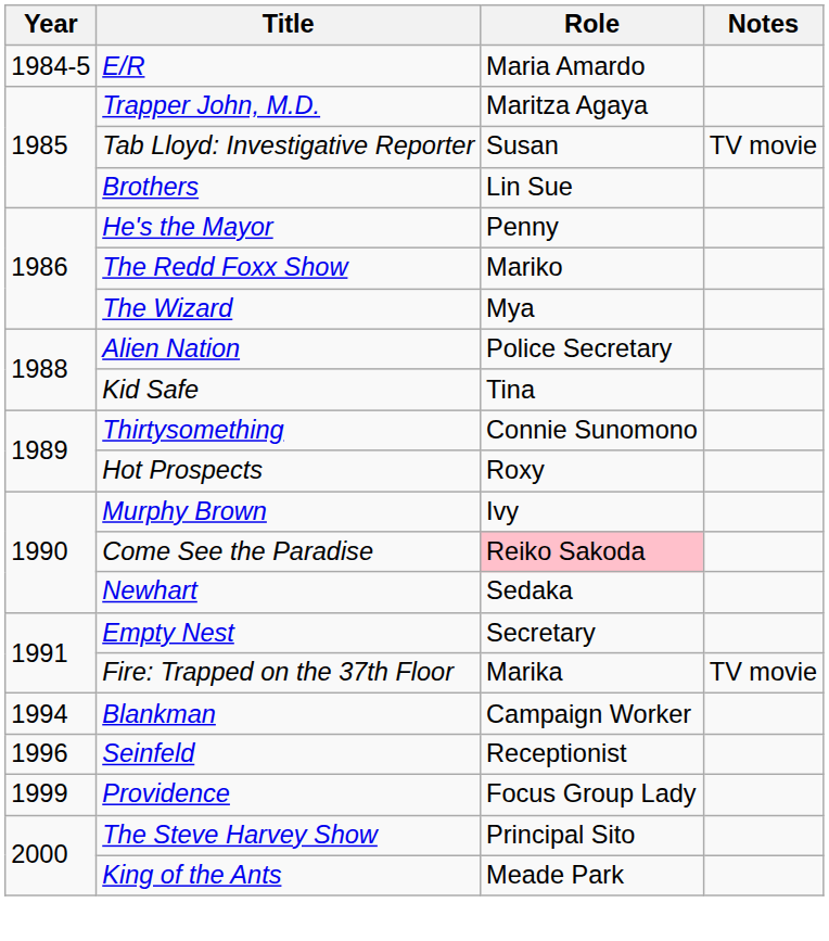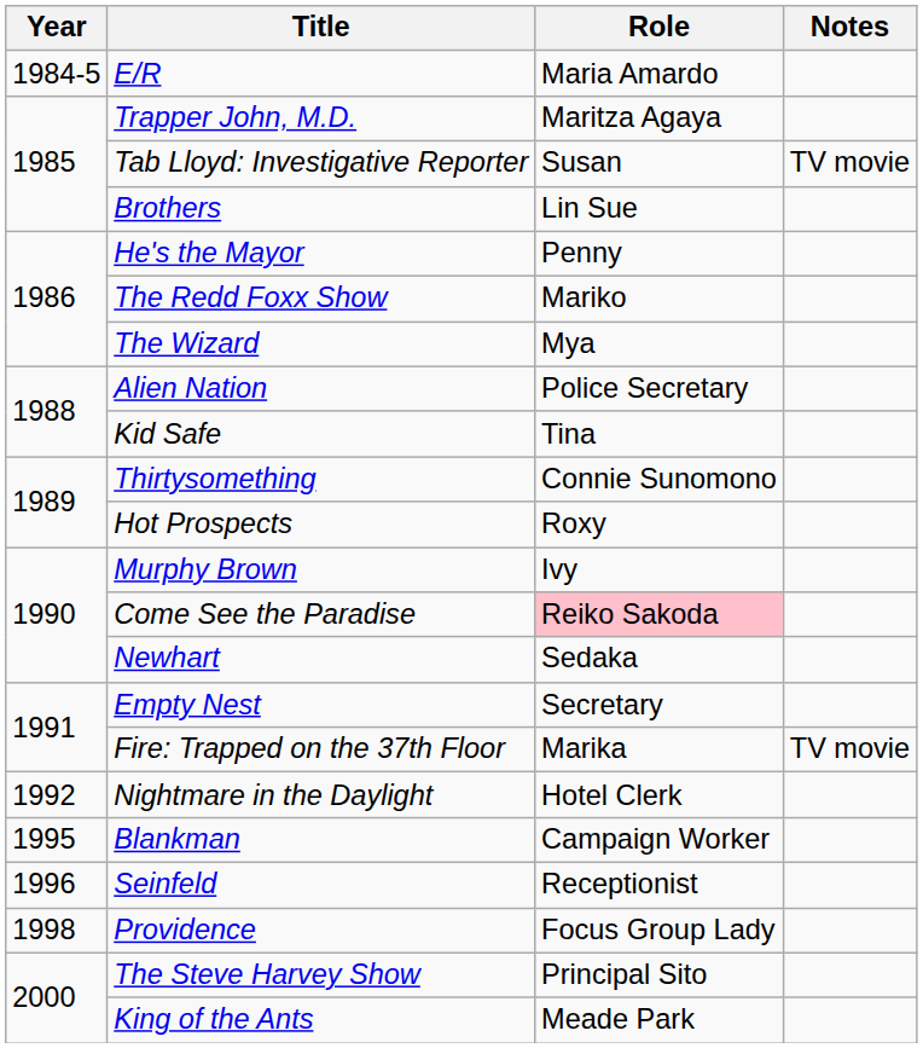 <table class="wikitable">
 <tr>
 <th>Year</th>
 <th>Title</th>
 <th>Role</th>
 <th>Notes</th>
 </tr>
 <tr>
 <td>1984-5</td>
 <td><em><a href='#'>E/R</a></em></td>
 <td>Maria Amardo</td>
 <td></td>
 </tr>
 <tr>
 <td rowspan="3">1985</td>
 <td><em><a href='#'>Trapper John, M.D.</a></em></td>
 <td>Maritza Agaya</td>
 <td></td>
 </tr>
 <tr>
 <td><em>Tab Lloyd: Investigative Reporter</em></td>
 <td>Susan</td>
 <td>TV movie</td>
 </tr>
 <tr>
 <td><em><a href='#'>Brothers</a></em></td>
 <td>Lin Sue</td>
 <td></td>
 </tr>
 <tr>
 <td rowspan="3">1986</td>
 <td><em><a href='#'>He's the Mayor</a></em></td>
 <td>Penny</td>
 <td></td>
 </tr>
 <tr>
 <td><em><a href='#'>The Redd Foxx Show</a></em></td>
 <td>Mariko</td>
 <td></td>
 </tr>
 <tr>
 <td><em><a href='#'>The Wizard</a></em></td>
 <td>Mya</td>
 <td></td>
 </tr>
 <tr>
 <td rowspan="2">1988</td>
 <td><em><a href='#'>Alien Nation</a></em></td>
 <td>Police Secretary</td>
 <td></td>
 </tr>
 <tr>
 <td><em>Kid Safe</em></td>
 <td>Tina</td>
 <td></td>
 </tr>
 <tr>
 <td rowspan="2">1989</td>
 <td><em><a href='#'>Thirtysomething</a></em></td>
 <td>Connie Sunomono</td>
 <td></td>
 </tr>
 <tr>
 <td><em>Hot Prospects</em></td>
 <td>Roxy</td>
 <td></td>
 </tr>
 <tr>
 <td rowspan="3">1990</td>
 <td><em><a href='#'>Murphy Brown</a></em></td>
 <td>Ivy</td>
 <td></td>
 </tr>
 <tr>
 <td><em>Come See the Paradise</em></td>
 <td style="background: pink;">Reiko Sakoda</td>
 <td></td>
 </tr>
 <tr>
 <td><em><a href='#'>Newhart</a></em></td>
 <td>Sedaka</td>
 <td></td>
 </tr>
 <tr>
 <td rowspan="2">1991</td>
 <td><em><a href='#'>Empty Nest</a></em></td>
 <td>Secretary</td>
 <td></td>
 </tr>
 <tr>
 <td><em>Fire: Trapped on the 37th Floor</em></td>
 <td>Marika</td>
 <td>TV movie</td>
 </tr>
 <tr>
-<td>1994</td>
+<td>1992</td>
+<td><em>Nightmare in the Daylight</em></td>
+<td>Hotel Clerk</td>
+<td></td>
+</tr>
+<tr>
+<td>1995</td>
 <td><em><a href='#'>Blankman</a></em></td>
 <td>Campaign Worker</td>
 <td></td>
 </tr>
 <tr>
 <td>1996</td>
 <td><em><a href='#'>Seinfeld</a></em></td>
 <td>Receptionist</td>
 <td></td>
 </tr>
 <tr>
-<td>1999</td>
+<td>1998</td>
 <td><em><a href='#'>Providence</a></em></td>
 <td>Focus Group Lady</td>
 <td></td>
 </tr>
 <tr>
 <td rowspan="2">2000</td>
 <td><em><a href='#'>The Steve Harvey Show</a></em></td>
 <td>Principal Sito</td>
 <td></td>
 </tr>
 <tr>
 <td><em><a href='#'>King of the Ants</a></em></td>
 <td>Meade Park</td>
 <td></td>
 </tr>
 </table>
